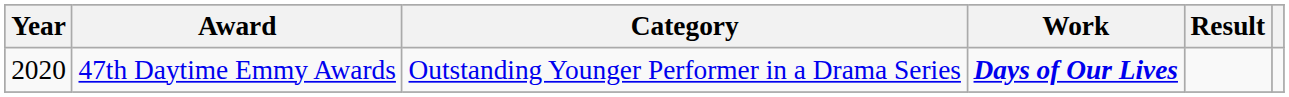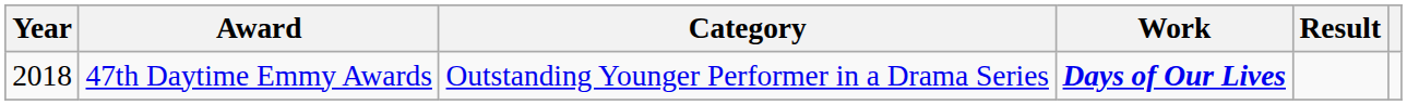 <table class="wikitable sortable plainrowheaders">
 <tr>
 <th>Year</th>
 <th>Award</th>
 <th>Category</th>
 <th>Work</th>
 <th>Result</th>
 <th scope="col" class="unsortable"></th>
 </tr>
 <tr>
-<td>2020</td>
+<td>2018</td>
 <td><a href='#'>47th Daytime Emmy Awards</a></td>
 <td><a href='#'>Outstanding Younger Performer in a Drama Series</a></td>
 <td><strong><em><a href='#'>Days of Our Lives</a></em></strong></td>
 <td></td>
 <td></td>
 </tr>
 </table>
